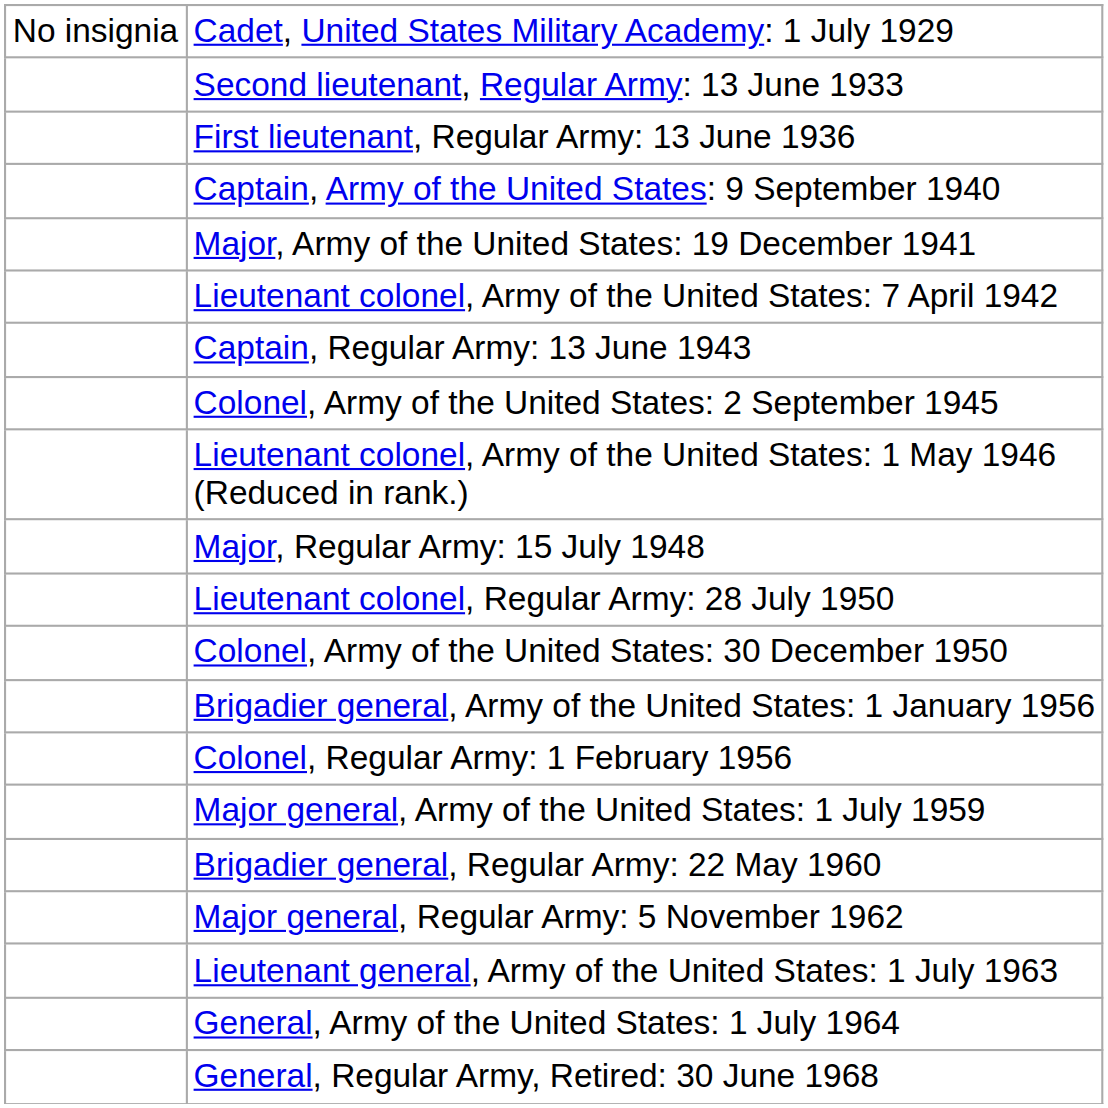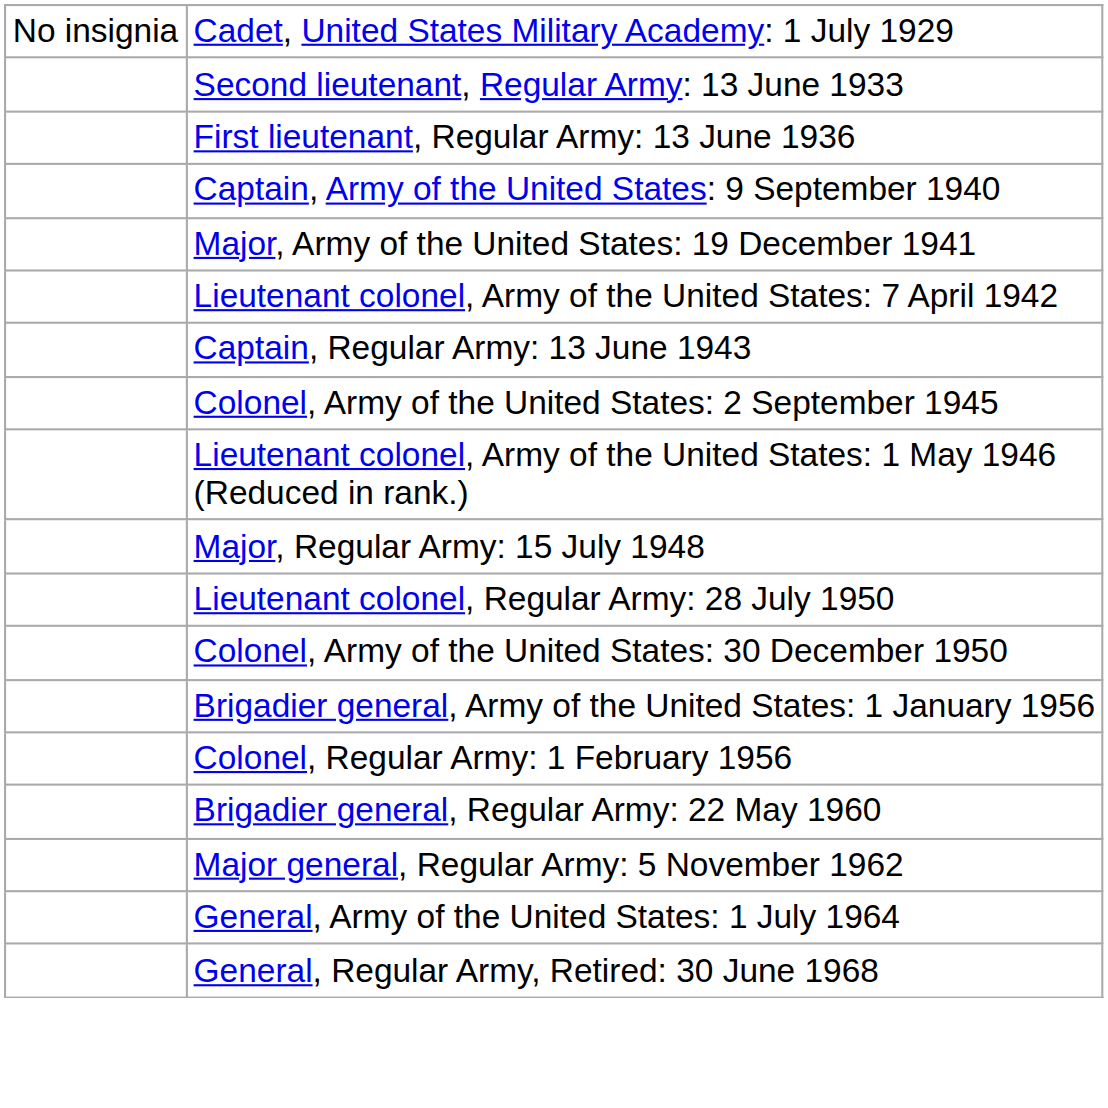 <table class="wikitable" style="background:white">
 <tr>
 <td align="center">No insignia</td>
 <td><a href='#'>Cadet</a>, <a href='#'>United States Military Academy</a>: 1 July 1929</td>
 </tr>
 <tr>
 <td align="center"></td>
 <td><a href='#'>Second lieutenant</a>, <a href='#'>Regular Army</a>: 13 June 1933</td>
 </tr>
 <tr>
 <td align="center"></td>
 <td><a href='#'>First lieutenant</a>, Regular Army: 13 June 1936</td>
 </tr>
 <tr>
 <td align="center"></td>
 <td><a href='#'>Captain</a>, <a href='#'>Army of the United States</a>: 9 September 1940</td>
 </tr>
 <tr>
 <td align="center"></td>
 <td><a href='#'>Major</a>, Army of the United States: 19 December 1941</td>
 </tr>
 <tr>
 <td align="center"></td>
 <td><a href='#'>Lieutenant colonel</a>, Army of the United States: 7 April 1942</td>
 </tr>
 <tr>
 <td align="center"></td>
 <td><a href='#'>Captain</a>, Regular Army: 13  June 1943</td>
 </tr>
 <tr>
 <td align="center"></td>
 <td><a href='#'>Colonel</a>, Army of the United States: 2 September 1945</td>
 </tr>
 <tr>
 <td align="center"></td>
 <td><a href='#'>Lieutenant colonel</a>, Army of the United States: 1 May 1946<br>(Reduced in rank.)</td>
 </tr>
 <tr>
 <td align="center"></td>
 <td><a href='#'>Major</a>, Regular Army: 15 July 1948</td>
 </tr>
 <tr>
 <td align="center"></td>
 <td><a href='#'>Lieutenant colonel</a>, Regular Army: 28 July 1950</td>
 </tr>
 <tr>
 <td align="center"></td>
 <td><a href='#'>Colonel</a>, Army of the United States: 30 December 1950</td>
 </tr>
 <tr>
 <td align="center"></td>
 <td><a href='#'>Brigadier general</a>, Army of the United States: 1 January 1956</td>
 </tr>
 <tr>
 <td align="center"></td>
 <td><a href='#'>Colonel</a>, Regular Army: 1 February 1956</td>
 </tr>
 <tr>
 <td align="center"></td>
-<td><a href='#'>Major general</a>, Army of the United States: 1 July 1959</td>
-</tr>
-<tr>
-<td align="center"></td>
 <td><a href='#'>Brigadier general</a>, Regular Army: 22 May 1960</td>
 </tr>
 <tr>
 <td align="center"></td>
 <td><a href='#'>Major general</a>, Regular Army: 5 November 1962</td>
-</tr>
-<tr>
-<td align="center"></td>
-<td><a href='#'>Lieutenant general</a>, Army of the United States: 1 July 1963</td>
 </tr>
 <tr>
 <td align="center"></td>
 <td><a href='#'>General</a>, Army of the United States: 1 July 1964</td>
 </tr>
 <tr>
 <td align="center"></td>
 <td><a href='#'>General</a>, Regular Army, Retired: 30 June 1968</td>
 </tr>
 <tr>
 </tr>
 </table>
